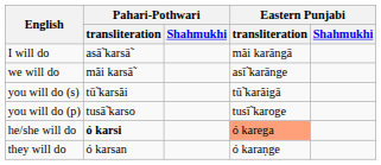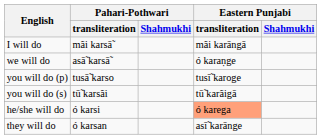 <table class="wikitable">
 <tr>
 <th rowspan="2"><strong>English</strong></th>
 <th colspan="2"><strong>Pahari-Pothwari</strong></th>
 <th colspan="2"><strong>Eastern Punjabi</strong></th>
 </tr>
 <tr>
 <th><strong>transliteration</strong></th>
 <th><a href='#'><strong>Shahmukhi</strong></a></th>
 <th><strong>transliteration</strong></th>
 <th><a href='#'><strong>Shahmukhi</strong></a></th>
 </tr>
 <tr>
 <td>I will do</td>
-<td>asā̃ karsā̃</td>
+<td>mãi karsā̃</td>
 <td></td>
 <td>mãi karāngā</td>
 <td {{resize></td>
 </tr>
 <tr>
 <td>we will do</td>
-<td>mãi karsā̃</td>
+<td>asā̃ karsā̃</td>
 <td {{resize></td>
-<td>asī̃ karānge</td>
+<td>ó karaṇge</td>
 <td {{resize></td>
+</tr>
+<tr>
+<td>you will do (p)</td>
+<td>tusā̃ karso</td>
+<td></td>
+<td>tusī̃ karoge</td>
+<td></td>
 </tr>
 <tr>
 <td>you will do (s)</td>
 <td>tū̃ karsãi</td>
 <td {{resize></td>
 <td>tū̃ karãigā</td>
 <td></td>
 </tr>
 <tr>
-<td>you will do (p)</td>
-<td>tusā̃ karso</td>
-<td></td>
-<td>tusī̃ karoge</td>
-<td></td>
-</tr>
-<tr>
 <td>he/she will do</td>
-<td><strong>ó karsi</strong></td>
+<td>ó karsi</td>
 <td></td>
 <td style="background: lightsalmon;">ó karega</td>
 <td></td>
 </tr>
 <tr>
 <td>they will do</td>
 <td>ó karsan</td>
 <td></td>
-<td>ó karaṇge</td>
+<td>asī̃ karānge</td>
 <td></td>
 </tr>
 </table>
